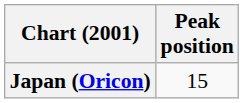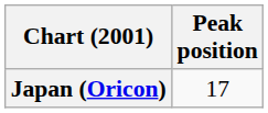 <table class="wikitable plainrowheaders" style="text-align:center">
 <tr>
 <th>Chart (2001)</th>
 <th>Peak<br>position</th>
 </tr>
 <tr>
 <th scope="row">Japan (<a href='#'>Oricon</a>)</th>
-<td>15</td>
+<td>17</td>
 </tr>
 </table>
